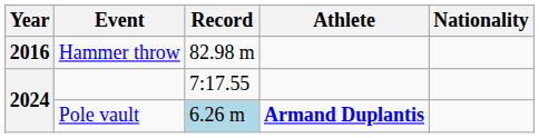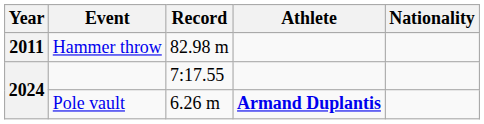 <table class="wikitable sortable plainrowheaders">
 <tr>
 <th>Year</th>
 <th>Event</th>
 <th>Record</th>
 <th>Athlete</th>
 <th>Nationality</th>
 </tr>
 <tr>
-<th scope="row"><strong>2016</strong></th>
+<th scope="row"><strong>2011</strong></th>
 <td><a href='#'>Hammer throw</a></td>
 <td>82.98 m</td>
 <td></td>
 <td></td>
 </tr>
 <tr>
 <th scope="rowgroup" rowspan="2"><strong>2024</strong></th>
 <td></td>
 <td>7:17.55</td>
 <td></td>
 <td></td>
 </tr>
 <tr>
 <td><a href='#'>Pole vault</a></td>
-<td style="background: lightblue;">6.26 m</td>
+<td>6.26 m</td>
 <td><strong><a href='#'>Armand Duplantis</a></strong></td>
 <td></td>
 </tr>
 </table>
